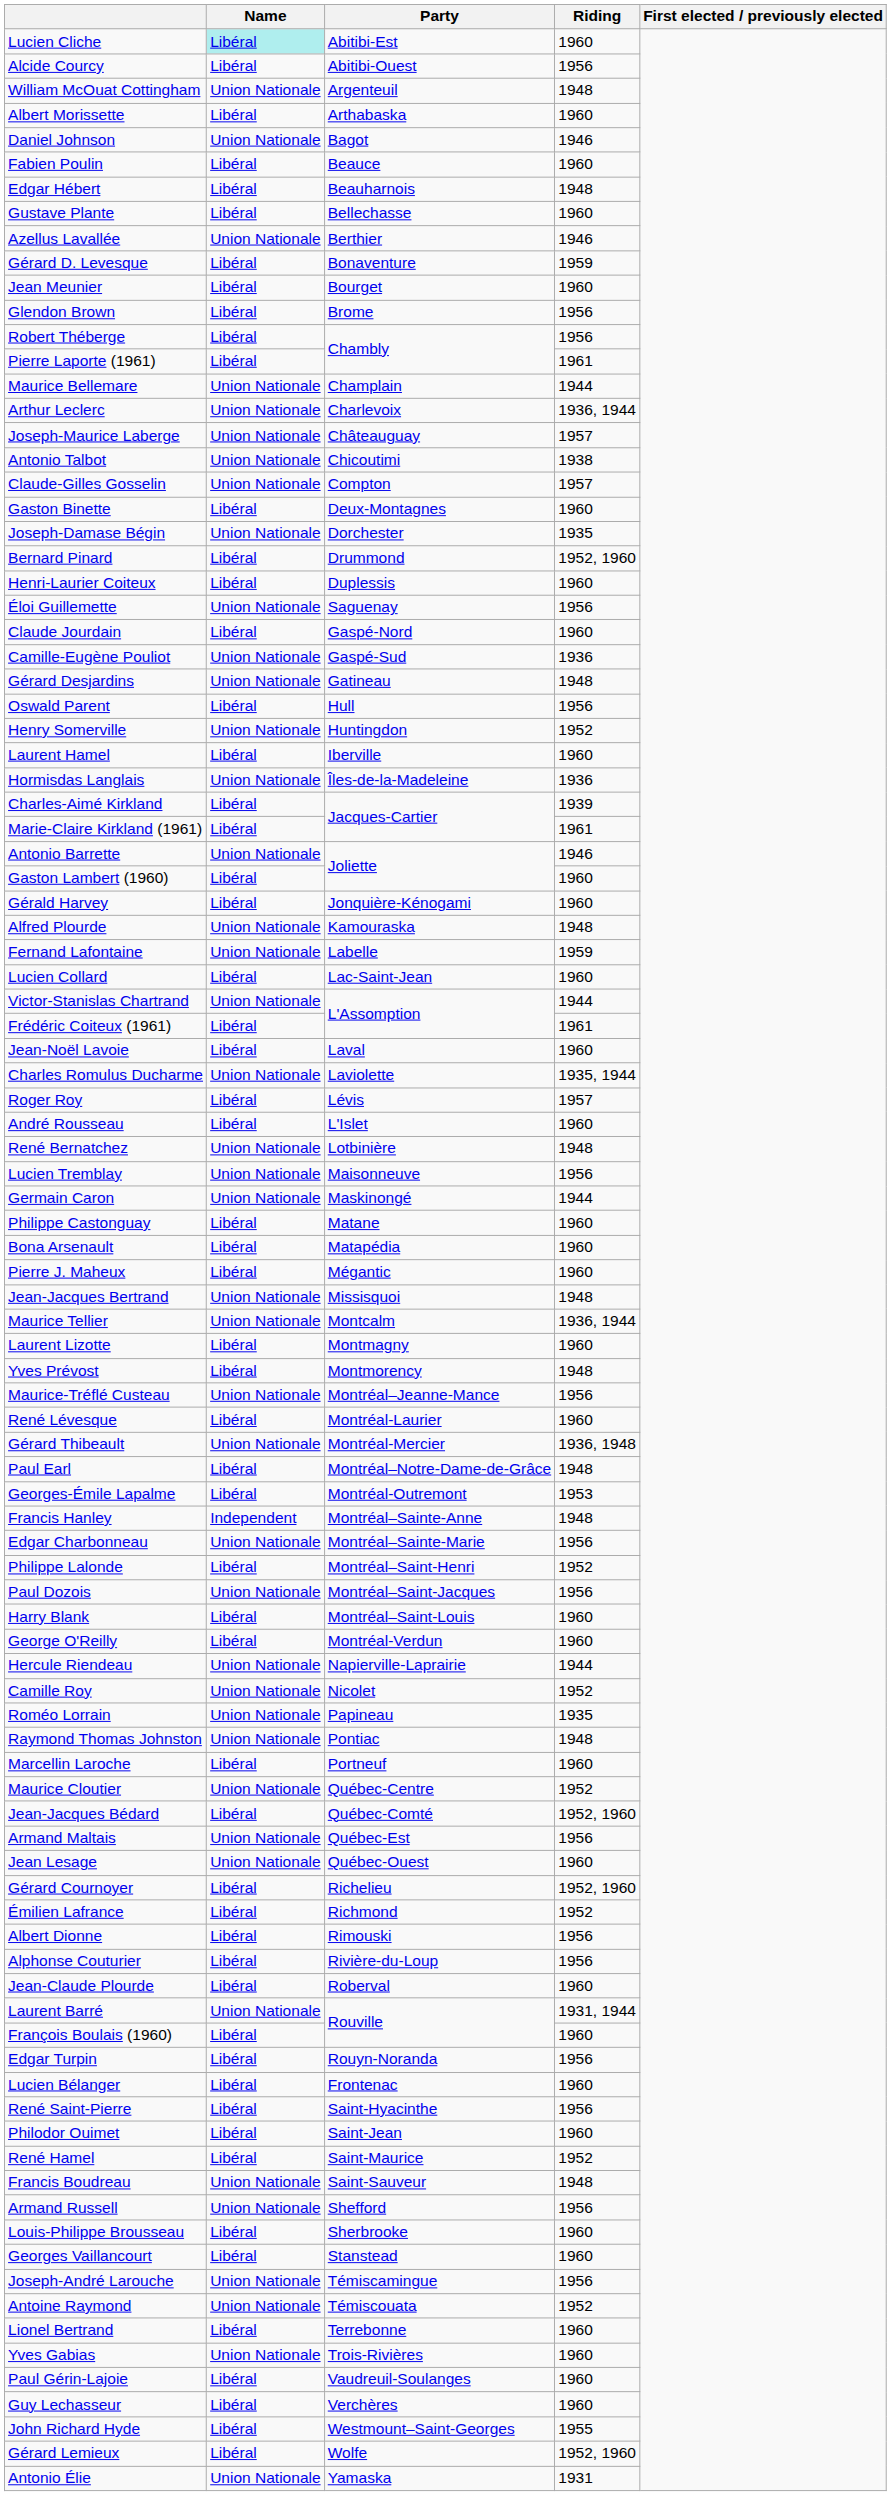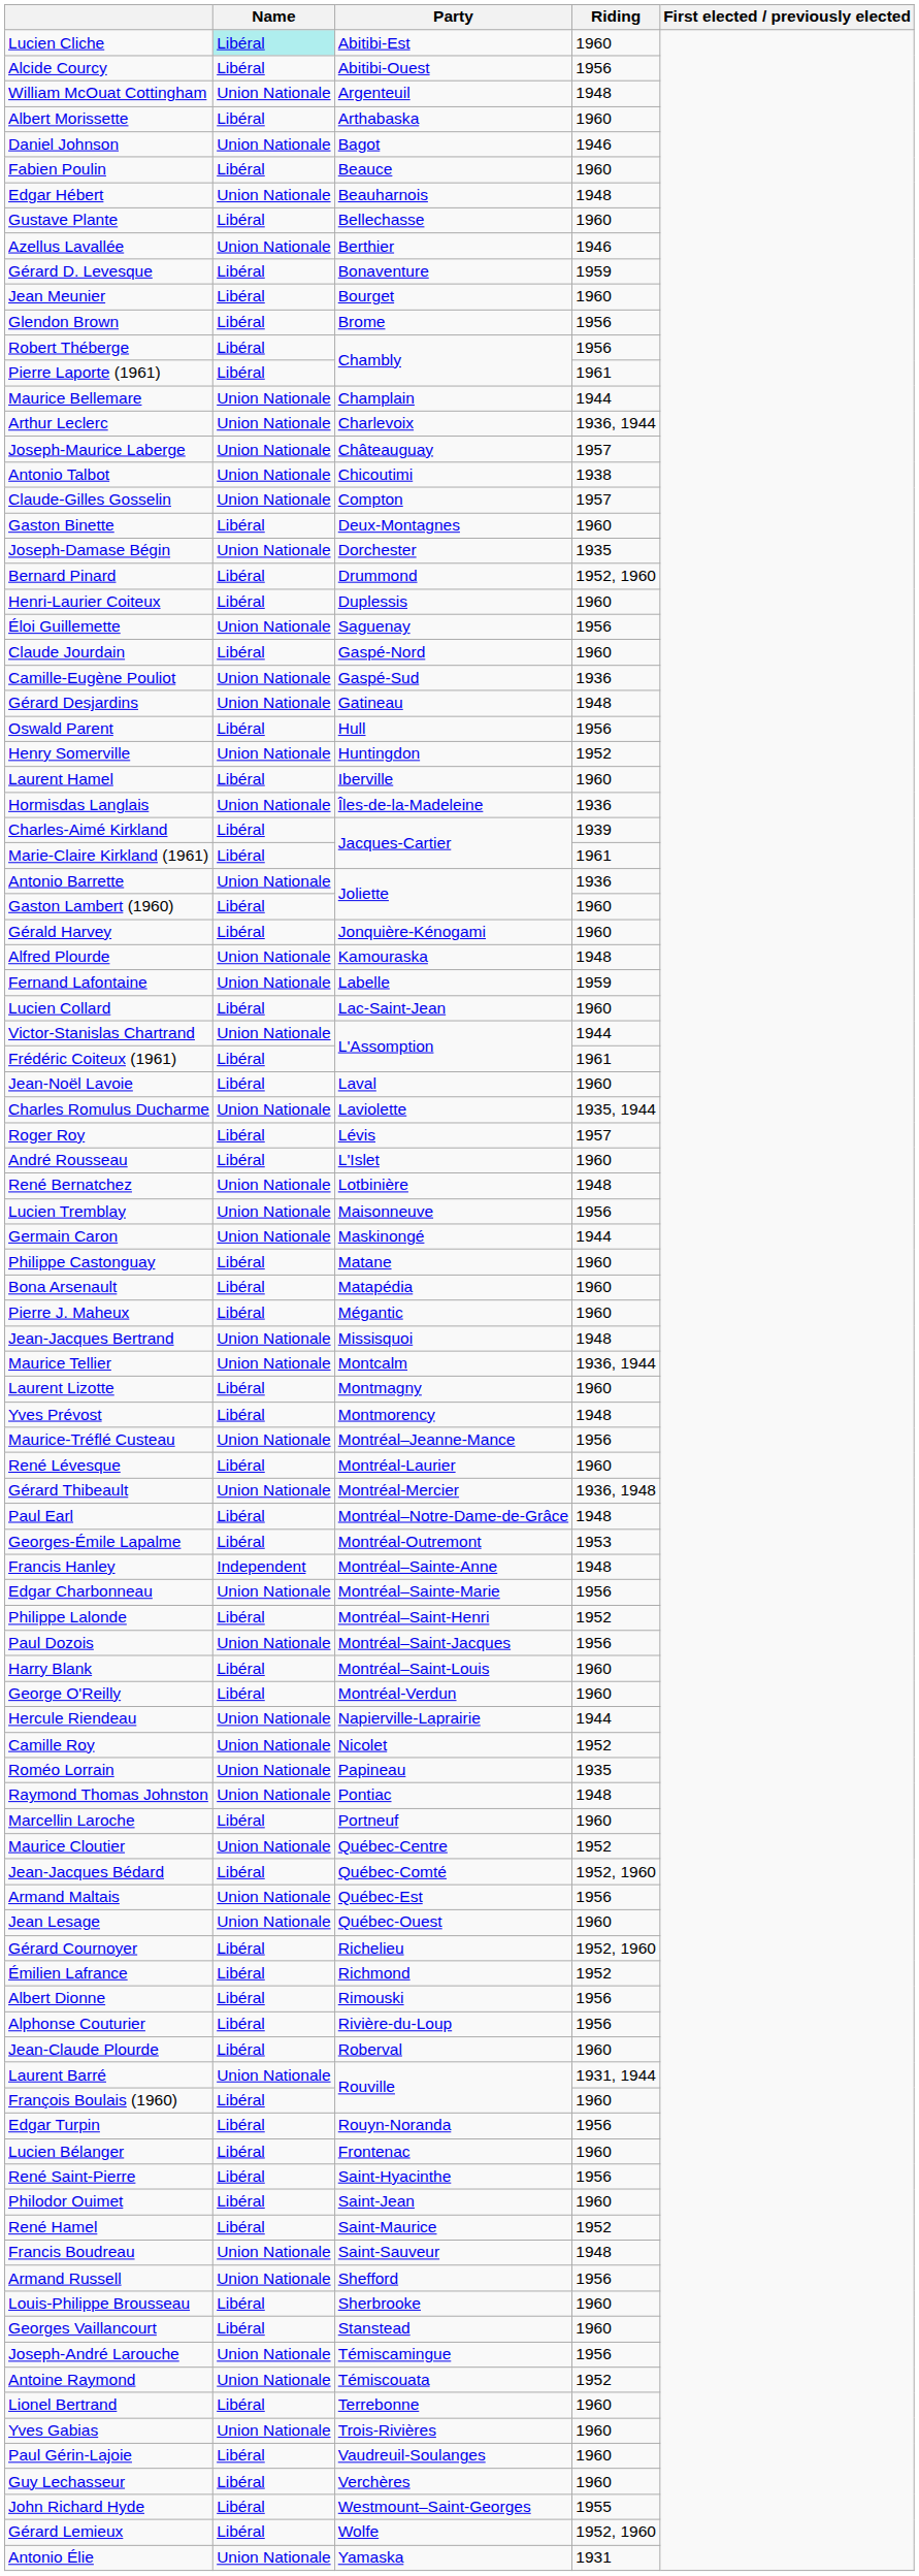 <table class="wikitable sortable">
 <tr>
 <th></th>
 <th>Name</th>
 <th>Party</th>
 <th>Riding</th>
 <th>First elected / previously elected</th>
 </tr>
 <tr>
 <td><a href='#'>Lucien Cliche</a></td>
 <td style="background: paleturquoise;"><a href='#'>Libéral</a></td>
 <td><a href='#'>Abitibi-Est</a></td>
 <td>1960</td>
 </tr>
 <tr>
 <td><a href='#'>Alcide Courcy</a></td>
 <td><a href='#'>Libéral</a></td>
 <td><a href='#'>Abitibi-Ouest</a></td>
 <td>1956</td>
 </tr>
 <tr>
 <td><a href='#'>William McOuat Cottingham</a></td>
 <td><a href='#'>Union Nationale</a></td>
 <td><a href='#'>Argenteuil</a></td>
 <td>1948</td>
 </tr>
 <tr>
 <td><a href='#'>Albert Morissette</a></td>
 <td><a href='#'>Libéral</a></td>
 <td><a href='#'>Arthabaska</a></td>
 <td>1960</td>
 </tr>
 <tr>
 <td><a href='#'>Daniel Johnson</a></td>
 <td><a href='#'>Union Nationale</a></td>
 <td><a href='#'>Bagot</a></td>
 <td>1946</td>
 </tr>
 <tr>
 <td><a href='#'>Fabien Poulin</a></td>
 <td><a href='#'>Libéral</a></td>
 <td><a href='#'>Beauce</a></td>
 <td>1960</td>
 </tr>
 <tr>
 <td><a href='#'>Edgar Hébert</a></td>
-<td><a href='#'>Libéral</a></td>
+<td><a href='#'>Union Nationale</a></td>
 <td><a href='#'>Beauharnois</a></td>
 <td>1948</td>
 </tr>
 <tr>
 <td><a href='#'>Gustave Plante</a></td>
 <td><a href='#'>Libéral</a></td>
 <td><a href='#'>Bellechasse</a></td>
 <td>1960</td>
 </tr>
 <tr>
 <td><a href='#'>Azellus Lavallée</a></td>
 <td><a href='#'>Union Nationale</a></td>
 <td><a href='#'>Berthier</a></td>
 <td>1946</td>
 </tr>
 <tr>
 <td><a href='#'>Gérard D. Levesque</a></td>
 <td><a href='#'>Libéral</a></td>
 <td><a href='#'>Bonaventure</a></td>
 <td>1959</td>
 </tr>
 <tr>
 <td><a href='#'>Jean Meunier</a></td>
 <td><a href='#'>Libéral</a></td>
 <td><a href='#'>Bourget</a></td>
 <td>1960</td>
 </tr>
 <tr>
 <td><a href='#'>Glendon Brown</a></td>
 <td><a href='#'>Libéral</a></td>
 <td><a href='#'>Brome</a></td>
 <td>1956</td>
 </tr>
 <tr>
 <td><a href='#'>Robert Théberge</a></td>
 <td><a href='#'>Libéral</a></td>
 <td rowspan=2><a href='#'>Chambly</a></td>
 <td>1956</td>
 </tr>
 <tr>
 <td><a href='#'>Pierre Laporte</a> (1961)</td>
 <td><a href='#'>Libéral</a></td>
 <td>1961</td>
 </tr>
 <tr>
 <td><a href='#'>Maurice Bellemare</a></td>
 <td><a href='#'>Union Nationale</a></td>
 <td><a href='#'>Champlain</a></td>
 <td>1944</td>
 </tr>
 <tr>
 <td><a href='#'>Arthur Leclerc</a></td>
 <td><a href='#'>Union Nationale</a></td>
 <td><a href='#'>Charlevoix</a></td>
 <td>1936, 1944</td>
 </tr>
 <tr>
 <td><a href='#'>Joseph-Maurice Laberge</a></td>
 <td><a href='#'>Union Nationale</a></td>
 <td><a href='#'>Châteauguay</a></td>
 <td>1957</td>
 </tr>
 <tr>
 <td><a href='#'>Antonio Talbot</a></td>
 <td><a href='#'>Union Nationale</a></td>
 <td><a href='#'>Chicoutimi</a></td>
 <td>1938</td>
 </tr>
 <tr>
 <td><a href='#'>Claude-Gilles Gosselin</a></td>
 <td><a href='#'>Union Nationale</a></td>
 <td><a href='#'>Compton</a></td>
 <td>1957</td>
 </tr>
 <tr>
 <td><a href='#'>Gaston Binette</a></td>
 <td><a href='#'>Libéral</a></td>
 <td><a href='#'>Deux-Montagnes</a></td>
 <td>1960</td>
 </tr>
 <tr>
 <td><a href='#'>Joseph-Damase Bégin</a></td>
 <td><a href='#'>Union Nationale</a></td>
 <td><a href='#'>Dorchester</a></td>
 <td>1935</td>
 </tr>
 <tr>
 <td><a href='#'>Bernard Pinard</a></td>
 <td><a href='#'>Libéral</a></td>
 <td><a href='#'>Drummond</a></td>
 <td>1952, 1960</td>
 </tr>
 <tr>
 <td><a href='#'>Henri-Laurier Coiteux</a></td>
 <td><a href='#'>Libéral</a></td>
 <td><a href='#'>Duplessis</a></td>
 <td>1960</td>
 </tr>
 <tr>
 <td><a href='#'>Éloi Guillemette</a></td>
 <td><a href='#'>Union Nationale</a></td>
 <td><a href='#'>Saguenay</a></td>
 <td>1956</td>
 </tr>
 <tr>
 <td><a href='#'>Claude Jourdain</a></td>
 <td><a href='#'>Libéral</a></td>
 <td><a href='#'>Gaspé-Nord</a></td>
 <td>1960</td>
 </tr>
 <tr>
 <td><a href='#'>Camille-Eugène Pouliot</a></td>
 <td><a href='#'>Union Nationale</a></td>
 <td><a href='#'>Gaspé-Sud</a></td>
 <td>1936</td>
 </tr>
 <tr>
 <td><a href='#'>Gérard Desjardins</a></td>
 <td><a href='#'>Union Nationale</a></td>
 <td><a href='#'>Gatineau</a></td>
 <td>1948</td>
 </tr>
 <tr>
 <td><a href='#'>Oswald Parent</a></td>
 <td><a href='#'>Libéral</a></td>
 <td><a href='#'>Hull</a></td>
 <td>1956</td>
 </tr>
 <tr>
 <td><a href='#'>Henry Somerville</a></td>
 <td><a href='#'>Union Nationale</a></td>
 <td><a href='#'>Huntingdon</a></td>
 <td>1952</td>
 </tr>
 <tr>
 <td><a href='#'>Laurent Hamel</a></td>
 <td><a href='#'>Libéral</a></td>
 <td><a href='#'>Iberville</a></td>
 <td>1960</td>
 </tr>
 <tr>
 <td><a href='#'>Hormisdas Langlais</a></td>
 <td><a href='#'>Union Nationale</a></td>
 <td><a href='#'>Îles-de-la-Madeleine</a></td>
 <td>1936</td>
 </tr>
 <tr>
 <td><a href='#'>Charles-Aimé Kirkland</a></td>
 <td><a href='#'>Libéral</a></td>
 <td rowspan=2><a href='#'>Jacques-Cartier</a></td>
 <td>1939</td>
 </tr>
 <tr>
 <td><a href='#'>Marie-Claire Kirkland</a> (1961)</td>
 <td><a href='#'>Libéral</a></td>
 <td>1961</td>
 </tr>
 <tr>
 <td><a href='#'>Antonio Barrette</a></td>
 <td><a href='#'>Union Nationale</a></td>
 <td rowspan=2><a href='#'>Joliette</a></td>
-<td>1946</td>
+<td>1936</td>
 </tr>
 <tr>
 <td><a href='#'>Gaston Lambert</a> (1960)</td>
 <td><a href='#'>Libéral</a></td>
 <td>1960</td>
 </tr>
 <tr>
 <td><a href='#'>Gérald Harvey</a></td>
 <td><a href='#'>Libéral</a></td>
 <td><a href='#'>Jonquière-Kénogami</a></td>
 <td>1960</td>
 </tr>
 <tr>
 <td><a href='#'>Alfred Plourde</a></td>
 <td><a href='#'>Union Nationale</a></td>
 <td><a href='#'>Kamouraska</a></td>
 <td>1948</td>
 </tr>
 <tr>
 <td><a href='#'>Fernand Lafontaine</a></td>
 <td><a href='#'>Union Nationale</a></td>
 <td><a href='#'>Labelle</a></td>
 <td>1959</td>
 </tr>
 <tr>
 <td><a href='#'>Lucien Collard</a></td>
 <td><a href='#'>Libéral</a></td>
 <td><a href='#'>Lac-Saint-Jean</a></td>
 <td>1960</td>
 </tr>
 <tr>
 <td><a href='#'>Victor-Stanislas Chartrand</a></td>
 <td><a href='#'>Union Nationale</a></td>
 <td rowspan=2><a href='#'>L'Assomption</a></td>
 <td>1944</td>
 </tr>
 <tr>
 <td><a href='#'>Frédéric Coiteux</a> (1961)</td>
 <td><a href='#'>Libéral</a></td>
 <td>1961</td>
 </tr>
 <tr>
 <td><a href='#'>Jean-Noël Lavoie</a></td>
 <td><a href='#'>Libéral</a></td>
 <td><a href='#'>Laval</a></td>
 <td>1960</td>
 </tr>
 <tr>
 <td><a href='#'>Charles Romulus Ducharme</a></td>
 <td><a href='#'>Union Nationale</a></td>
 <td><a href='#'>Laviolette</a></td>
 <td>1935, 1944</td>
 </tr>
 <tr>
 <td><a href='#'>Roger Roy</a></td>
 <td><a href='#'>Libéral</a></td>
 <td><a href='#'>Lévis</a></td>
 <td>1957</td>
 </tr>
 <tr>
 <td><a href='#'>André Rousseau</a></td>
 <td><a href='#'>Libéral</a></td>
 <td><a href='#'>L'Islet</a></td>
 <td>1960</td>
 </tr>
 <tr>
 <td><a href='#'>René Bernatchez</a></td>
 <td><a href='#'>Union Nationale</a></td>
 <td><a href='#'>Lotbinière</a></td>
 <td>1948</td>
 </tr>
 <tr>
 <td><a href='#'>Lucien Tremblay</a></td>
 <td><a href='#'>Union Nationale</a></td>
 <td><a href='#'>Maisonneuve</a></td>
 <td>1956</td>
 </tr>
 <tr>
 <td><a href='#'>Germain Caron</a></td>
 <td><a href='#'>Union Nationale</a></td>
 <td><a href='#'>Maskinongé</a></td>
 <td>1944</td>
 </tr>
 <tr>
 <td><a href='#'>Philippe Castonguay</a></td>
 <td><a href='#'>Libéral</a></td>
 <td><a href='#'>Matane</a></td>
 <td>1960</td>
 </tr>
 <tr>
 <td><a href='#'>Bona Arsenault</a></td>
 <td><a href='#'>Libéral</a></td>
 <td><a href='#'>Matapédia</a></td>
 <td>1960</td>
 </tr>
 <tr>
 <td><a href='#'>Pierre J. Maheux</a></td>
 <td><a href='#'>Libéral</a></td>
 <td><a href='#'>Mégantic</a></td>
 <td>1960</td>
 </tr>
 <tr>
 <td><a href='#'>Jean-Jacques Bertrand</a></td>
 <td><a href='#'>Union Nationale</a></td>
 <td><a href='#'>Missisquoi</a></td>
 <td>1948</td>
 </tr>
 <tr>
 <td><a href='#'>Maurice Tellier</a></td>
 <td><a href='#'>Union Nationale</a></td>
 <td><a href='#'>Montcalm</a></td>
 <td>1936, 1944</td>
 </tr>
 <tr>
 <td><a href='#'>Laurent Lizotte</a></td>
 <td><a href='#'>Libéral</a></td>
 <td><a href='#'>Montmagny</a></td>
 <td>1960</td>
 </tr>
 <tr>
 <td><a href='#'>Yves Prévost</a></td>
 <td><a href='#'>Libéral</a></td>
 <td><a href='#'>Montmorency</a></td>
 <td>1948</td>
 </tr>
 <tr>
 <td><a href='#'>Maurice-Tréflé Custeau</a></td>
 <td><a href='#'>Union Nationale</a></td>
 <td><a href='#'>Montréal–Jeanne-Mance</a></td>
 <td>1956</td>
 </tr>
 <tr>
 <td><a href='#'>René Lévesque</a></td>
 <td><a href='#'>Libéral</a></td>
 <td><a href='#'>Montréal-Laurier</a></td>
 <td>1960</td>
 </tr>
 <tr>
 <td><a href='#'>Gérard Thibeault</a></td>
 <td><a href='#'>Union Nationale</a></td>
 <td><a href='#'>Montréal-Mercier</a></td>
 <td>1936, 1948</td>
 </tr>
 <tr>
 <td><a href='#'>Paul Earl</a></td>
 <td><a href='#'>Libéral</a></td>
 <td><a href='#'>Montréal–Notre-Dame-de-Grâce</a></td>
 <td>1948</td>
 </tr>
 <tr>
 <td><a href='#'>Georges-Émile Lapalme</a></td>
 <td><a href='#'>Libéral</a></td>
 <td><a href='#'>Montréal-Outremont</a></td>
 <td>1953</td>
 </tr>
 <tr>
 <td><a href='#'>Francis Hanley</a></td>
 <td><a href='#'>Independent</a></td>
 <td><a href='#'>Montréal–Sainte-Anne</a></td>
 <td>1948</td>
 </tr>
 <tr>
 <td><a href='#'>Edgar Charbonneau</a></td>
 <td><a href='#'>Union Nationale</a></td>
 <td><a href='#'>Montréal–Sainte-Marie</a></td>
 <td>1956</td>
 </tr>
 <tr>
 <td><a href='#'>Philippe Lalonde</a></td>
 <td><a href='#'>Libéral</a></td>
 <td><a href='#'>Montréal–Saint-Henri</a></td>
 <td>1952</td>
 </tr>
 <tr>
 <td><a href='#'>Paul Dozois</a></td>
 <td><a href='#'>Union Nationale</a></td>
 <td><a href='#'>Montréal–Saint-Jacques</a></td>
 <td>1956</td>
 </tr>
 <tr>
 <td><a href='#'>Harry Blank</a></td>
 <td><a href='#'>Libéral</a></td>
 <td><a href='#'>Montréal–Saint-Louis</a></td>
 <td>1960</td>
 </tr>
 <tr>
 <td><a href='#'>George O'Reilly</a></td>
 <td><a href='#'>Libéral</a></td>
 <td><a href='#'>Montréal-Verdun</a></td>
 <td>1960</td>
 </tr>
 <tr>
 <td><a href='#'>Hercule Riendeau</a></td>
 <td><a href='#'>Union Nationale</a></td>
 <td><a href='#'>Napierville-Laprairie</a></td>
 <td>1944</td>
 </tr>
 <tr>
 <td><a href='#'>Camille Roy</a></td>
 <td><a href='#'>Union Nationale</a></td>
 <td><a href='#'>Nicolet</a></td>
 <td>1952</td>
 </tr>
 <tr>
 <td><a href='#'>Roméo Lorrain</a></td>
 <td><a href='#'>Union Nationale</a></td>
 <td><a href='#'>Papineau</a></td>
 <td>1935</td>
 </tr>
 <tr>
 <td><a href='#'>Raymond Thomas Johnston</a></td>
 <td><a href='#'>Union Nationale</a></td>
 <td><a href='#'>Pontiac</a></td>
 <td>1948</td>
 </tr>
 <tr>
 <td><a href='#'>Marcellin Laroche</a></td>
 <td><a href='#'>Libéral</a></td>
 <td><a href='#'>Portneuf</a></td>
 <td>1960</td>
 </tr>
 <tr>
 <td><a href='#'>Maurice Cloutier</a></td>
 <td><a href='#'>Union Nationale</a></td>
 <td><a href='#'>Québec-Centre</a></td>
 <td>1952</td>
 </tr>
 <tr>
 <td><a href='#'>Jean-Jacques Bédard</a></td>
 <td><a href='#'>Libéral</a></td>
 <td><a href='#'>Québec-Comté</a></td>
 <td>1952, 1960</td>
 </tr>
 <tr>
 <td><a href='#'>Armand Maltais</a></td>
 <td><a href='#'>Union Nationale</a></td>
 <td><a href='#'>Québec-Est</a></td>
 <td>1956</td>
 </tr>
 <tr>
 <td><a href='#'>Jean Lesage</a></td>
 <td><a href='#'>Union Nationale</a></td>
 <td><a href='#'>Québec-Ouest</a></td>
 <td>1960</td>
 </tr>
 <tr>
 <td><a href='#'>Gérard Cournoyer</a></td>
 <td><a href='#'>Libéral</a></td>
 <td><a href='#'>Richelieu</a></td>
 <td>1952, 1960</td>
 </tr>
 <tr>
 <td><a href='#'>Émilien Lafrance</a></td>
 <td><a href='#'>Libéral</a></td>
 <td><a href='#'>Richmond</a></td>
 <td>1952</td>
 </tr>
 <tr>
 <td><a href='#'>Albert Dionne</a></td>
 <td><a href='#'>Libéral</a></td>
 <td><a href='#'>Rimouski</a></td>
 <td>1956</td>
 </tr>
 <tr>
 <td><a href='#'>Alphonse Couturier</a></td>
 <td><a href='#'>Libéral</a></td>
 <td><a href='#'>Rivière-du-Loup</a></td>
 <td>1956</td>
 </tr>
 <tr>
 <td><a href='#'>Jean-Claude Plourde</a></td>
 <td><a href='#'>Libéral</a></td>
 <td><a href='#'>Roberval</a></td>
 <td>1960</td>
 </tr>
 <tr>
 <td><a href='#'>Laurent Barré</a></td>
 <td><a href='#'>Union Nationale</a></td>
 <td rowspan=2><a href='#'>Rouville</a></td>
 <td>1931, 1944</td>
 </tr>
 <tr>
 <td><a href='#'>François Boulais</a> (1960)</td>
 <td><a href='#'>Libéral</a></td>
 <td>1960</td>
 </tr>
 <tr>
 <td><a href='#'>Edgar Turpin</a></td>
 <td><a href='#'>Libéral</a></td>
 <td><a href='#'>Rouyn-Noranda</a></td>
 <td>1956</td>
 </tr>
 <tr>
 <td><a href='#'>Lucien Bélanger</a></td>
 <td><a href='#'>Libéral</a></td>
 <td><a href='#'>Frontenac</a></td>
 <td>1960</td>
 </tr>
 <tr>
 <td><a href='#'>René Saint-Pierre</a></td>
 <td><a href='#'>Libéral</a></td>
 <td><a href='#'>Saint-Hyacinthe</a></td>
 <td>1956</td>
 </tr>
 <tr>
 <td><a href='#'>Philodor Ouimet</a></td>
 <td><a href='#'>Libéral</a></td>
 <td><a href='#'>Saint-Jean</a></td>
 <td>1960</td>
 </tr>
 <tr>
 <td><a href='#'>René Hamel</a></td>
 <td><a href='#'>Libéral</a></td>
 <td><a href='#'>Saint-Maurice</a></td>
 <td>1952</td>
 </tr>
 <tr>
 <td><a href='#'>Francis Boudreau</a></td>
 <td><a href='#'>Union Nationale</a></td>
 <td><a href='#'>Saint-Sauveur</a></td>
 <td>1948</td>
 </tr>
 <tr>
 <td><a href='#'>Armand Russell</a></td>
 <td><a href='#'>Union Nationale</a></td>
 <td><a href='#'>Shefford</a></td>
 <td>1956</td>
 </tr>
 <tr>
 <td><a href='#'>Louis-Philippe Brousseau</a></td>
 <td><a href='#'>Libéral</a></td>
 <td><a href='#'>Sherbrooke</a></td>
 <td>1960</td>
 </tr>
 <tr>
 <td><a href='#'>Georges Vaillancourt</a></td>
 <td><a href='#'>Libéral</a></td>
 <td><a href='#'>Stanstead</a></td>
 <td>1960</td>
 </tr>
 <tr>
 <td><a href='#'>Joseph-André Larouche</a></td>
 <td><a href='#'>Union Nationale</a></td>
 <td><a href='#'>Témiscamingue</a></td>
 <td>1956</td>
 </tr>
 <tr>
 <td><a href='#'>Antoine Raymond</a></td>
 <td><a href='#'>Union Nationale</a></td>
 <td><a href='#'>Témiscouata</a></td>
 <td>1952</td>
 </tr>
 <tr>
 <td><a href='#'>Lionel Bertrand</a></td>
 <td><a href='#'>Libéral</a></td>
 <td><a href='#'>Terrebonne</a></td>
 <td>1960</td>
 </tr>
 <tr>
 <td><a href='#'>Yves Gabias</a></td>
 <td><a href='#'>Union Nationale</a></td>
 <td><a href='#'>Trois-Rivières</a></td>
 <td>1960</td>
 </tr>
 <tr>
 <td><a href='#'>Paul Gérin-Lajoie</a></td>
 <td><a href='#'>Libéral</a></td>
 <td><a href='#'>Vaudreuil-Soulanges</a></td>
 <td>1960</td>
 </tr>
 <tr>
 <td><a href='#'>Guy Lechasseur</a></td>
 <td><a href='#'>Libéral</a></td>
 <td><a href='#'>Verchères</a></td>
 <td>1960</td>
 </tr>
 <tr>
 <td><a href='#'>John Richard Hyde</a></td>
 <td><a href='#'>Libéral</a></td>
 <td><a href='#'>Westmount–Saint-Georges</a></td>
 <td>1955</td>
 </tr>
 <tr>
 <td><a href='#'>Gérard Lemieux</a></td>
 <td><a href='#'>Libéral</a></td>
 <td><a href='#'>Wolfe</a></td>
 <td>1952, 1960</td>
 </tr>
 <tr>
 <td><a href='#'>Antonio Élie</a></td>
 <td><a href='#'>Union Nationale</a></td>
 <td><a href='#'>Yamaska</a></td>
 <td>1931</td>
 </tr>
 </table>
